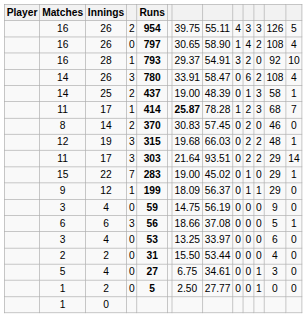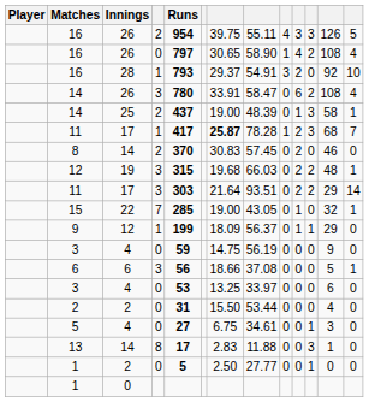 <table class="wikitable sortable" style="text-align:center">
 <tr>
 <th>Player</th>
 <th>Matches</th>
 <th>Innings</th>
 <th></th>
 <th>Runs</th>
 <th></th>
 <th></th>
 <th></th>
 <th></th>
 <th></th>
 <th></th>
 <th></th>
 <th></th>
 </tr>
 <tr>
 <td align="left"></td>
 <td>16</td>
 <td>26</td>
 <td>2</td>
 <td><strong>954</strong></td>
 <td></td>
 <td>39.75</td>
 <td>55.11</td>
 <td>4</td>
 <td>3</td>
 <td>3</td>
 <td>126</td>
 <td>5</td>
 </tr>
 <tr>
 <td align="left"></td>
 <td>16</td>
 <td>26</td>
 <td>0</td>
 <td><strong>797</strong></td>
 <td></td>
 <td>30.65</td>
 <td>58.90</td>
 <td>1</td>
 <td>4</td>
 <td>2</td>
 <td>108</td>
 <td>4</td>
 </tr>
 <tr>
 <td align="left"></td>
 <td>16</td>
 <td>28</td>
 <td>1</td>
 <td><strong>793</strong></td>
 <td></td>
 <td>29.37</td>
 <td>54.91</td>
 <td>3</td>
 <td>2</td>
 <td>0</td>
 <td>92</td>
 <td>10</td>
 </tr>
 <tr>
 <td align="left"></td>
 <td>14</td>
 <td>26</td>
 <td>3</td>
 <td><strong>780</strong></td>
 <td></td>
 <td>33.91</td>
 <td>58.47</td>
 <td>0</td>
 <td>6</td>
 <td>2</td>
 <td>108</td>
 <td>4</td>
 </tr>
 <tr>
 <td align="left"></td>
 <td>14</td>
 <td>25</td>
 <td>2</td>
 <td><strong>437</strong></td>
 <td></td>
 <td>19.00</td>
 <td>48.39</td>
 <td>0</td>
 <td>1</td>
 <td>3</td>
 <td>58</td>
 <td>1</td>
 </tr>
 <tr>
 <td align="left"></td>
 <td>11</td>
 <td>17</td>
 <td>1</td>
-<td><strong>414</strong></td>
+<td><strong>417</strong></td>
 <td></td>
 <td><strong>25.87</strong></td>
 <td>78.28</td>
 <td>1</td>
 <td>2</td>
 <td>3</td>
 <td>68</td>
 <td>7</td>
 </tr>
 <tr>
 <td align="left"></td>
 <td>8</td>
 <td>14</td>
 <td>2</td>
 <td><strong>370</strong></td>
 <td></td>
 <td>30.83</td>
 <td>57.45</td>
 <td>0</td>
 <td>2</td>
 <td>0</td>
 <td>46</td>
 <td>0</td>
 </tr>
 <tr>
 <td align="left"></td>
 <td>12</td>
 <td>19</td>
 <td>3</td>
 <td><strong>315</strong></td>
 <td></td>
 <td>19.68</td>
 <td>66.03</td>
 <td>0</td>
 <td>2</td>
 <td>2</td>
 <td>48</td>
 <td>1</td>
 </tr>
 <tr>
 <td align="left"></td>
 <td>11</td>
 <td>17</td>
 <td>3</td>
 <td><strong>303</strong></td>
 <td></td>
 <td>21.64</td>
 <td>93.51</td>
 <td>0</td>
 <td>2</td>
 <td>2</td>
 <td>29</td>
 <td>14</td>
 </tr>
 <tr>
 <td align="left"></td>
 <td>15</td>
 <td>22</td>
 <td>7</td>
-<td><strong>283</strong></td>
+<td><strong>285</strong></td>
 <td></td>
 <td>19.00</td>
-<td>45.02</td>
+<td>43.05</td>
 <td>0</td>
 <td>1</td>
 <td>0</td>
-<td>29</td>
+<td>32</td>
 <td>1</td>
 </tr>
 <tr>
 <td align="left"></td>
 <td>9</td>
 <td>12</td>
 <td>1</td>
 <td><strong>199</strong></td>
 <td></td>
 <td>18.09</td>
 <td>56.37</td>
 <td>0</td>
 <td>1</td>
 <td>1</td>
 <td>29</td>
 <td>0</td>
 </tr>
 <tr>
 <td align="left"></td>
 <td>3</td>
 <td>4</td>
 <td>0</td>
 <td><strong>59</strong></td>
 <td></td>
 <td>14.75</td>
 <td>56.19</td>
 <td>0</td>
 <td>0</td>
 <td>0</td>
 <td>9</td>
 <td>0</td>
 </tr>
 <tr>
 <td align="left"></td>
 <td>6</td>
 <td>6</td>
 <td>3</td>
 <td><strong>56</strong></td>
 <td></td>
 <td>18.66</td>
 <td>37.08</td>
 <td>0</td>
 <td>0</td>
 <td>0</td>
 <td>5</td>
 <td>1</td>
 </tr>
 <tr>
 <td align="left"></td>
 <td>3</td>
 <td>4</td>
 <td>0</td>
 <td><strong>53</strong></td>
 <td></td>
 <td>13.25</td>
 <td>33.97</td>
 <td>0</td>
 <td>0</td>
 <td>0</td>
 <td>6</td>
 <td>0</td>
 </tr>
 <tr>
 <td align="left"></td>
 <td>2</td>
 <td>2</td>
 <td>0</td>
 <td><strong>31</strong></td>
 <td></td>
 <td>15.50</td>
 <td>53.44</td>
 <td>0</td>
 <td>0</td>
 <td>0</td>
 <td>4</td>
 <td>0</td>
 </tr>
 <tr>
 <td align="left"></td>
 <td>5</td>
 <td>4</td>
 <td>0</td>
 <td><strong>27</strong></td>
 <td></td>
 <td>6.75</td>
 <td>34.61</td>
 <td>0</td>
 <td>0</td>
 <td>1</td>
 <td>3</td>
 <td>0</td>
 </tr>
 <tr>
 <td align="left"></td>
+<td>13</td>
+<td>14</td>
+<td>8</td>
+<td><strong>17</strong></td>
+<td></td>
+<td>2.83</td>
+<td>11.88</td>
+<td>0</td>
+<td>0</td>
+<td>3</td>
+<td>1</td>
+<td>0</td>
+</tr>
+<tr>
+<td align="left"></td>
 <td>1</td>
 <td>2</td>
 <td>0</td>
 <td><strong>5</strong></td>
 <td></td>
 <td>2.50</td>
 <td>27.77</td>
 <td>0</td>
 <td>0</td>
 <td>1</td>
 <td>0</td>
 <td>0</td>
 </tr>
 <tr>
 <td align="left"></td>
 <td>1</td>
 <td>0</td>
 <td></td>
 <td><strong></strong></td>
 <td></td>
 <td></td>
 <td></td>
 <td></td>
 <td></td>
 <td></td>
 <td></td>
 <td></td>
 </tr>
 </table>
